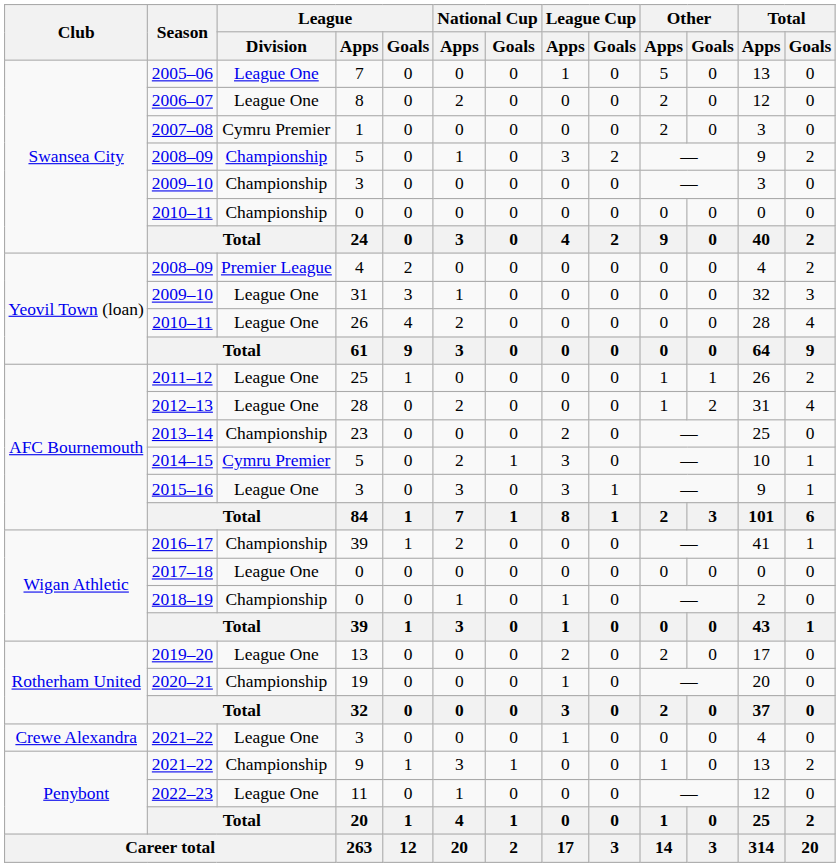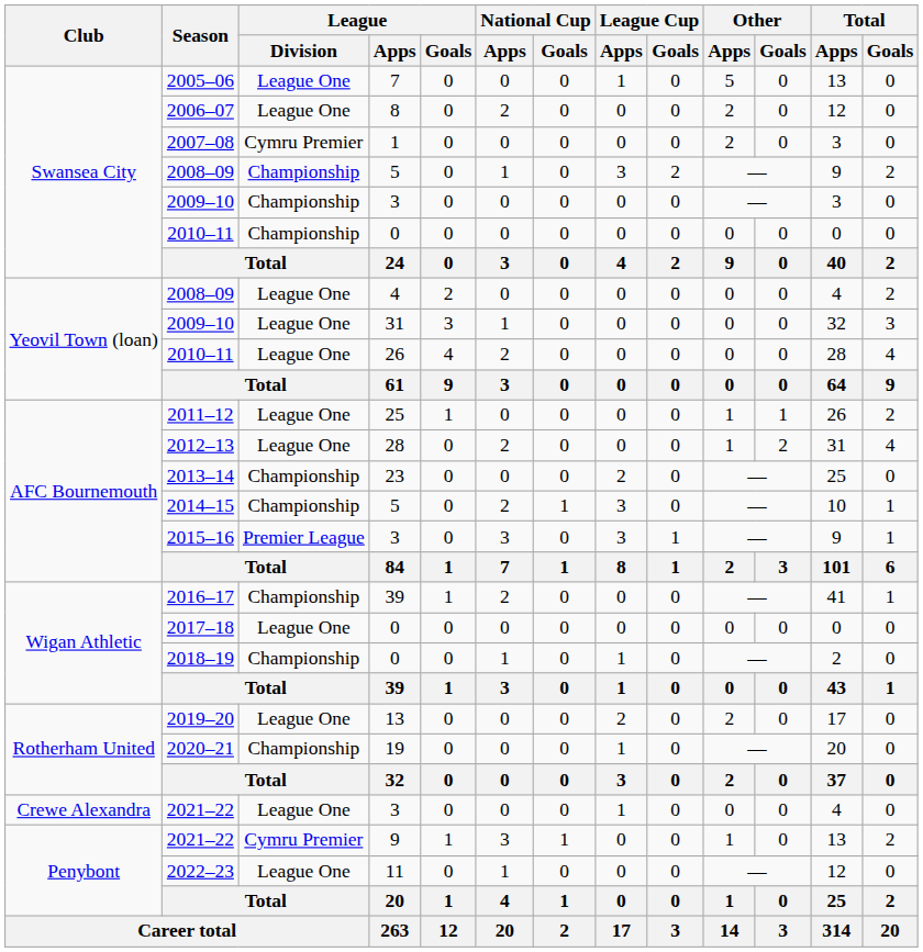 <table class="wikitable" style="text-align: center">
 <tr>
 <th rowspan="2">Club</th>
 <th rowspan="2">Season</th>
 <th colspan="3">League</th>
 <th colspan="2">National Cup</th>
 <th colspan="2">League Cup</th>
 <th colspan="2">Other</th>
 <th colspan="2">Total</th>
 </tr>
 <tr>
 <th>Division</th>
 <th>Apps</th>
 <th>Goals</th>
 <th>Apps</th>
 <th>Goals</th>
 <th>Apps</th>
 <th>Goals</th>
 <th>Apps</th>
 <th>Goals</th>
 <th>Apps</th>
 <th>Goals</th>
 </tr>
 <tr>
 <td rowspan="7"><a href='#'>Swansea City</a></td>
 <td><a href='#'>2005–06</a></td>
 <td><a href='#'>League One</a></td>
 <td>7</td>
 <td>0</td>
 <td>0</td>
 <td>0</td>
 <td>1</td>
 <td>0</td>
 <td>5</td>
 <td>0</td>
 <td>13</td>
 <td>0</td>
 </tr>
 <tr>
 <td><a href='#'>2006–07</a></td>
 <td>League One</td>
 <td>8</td>
 <td>0</td>
 <td>2</td>
 <td>0</td>
 <td>0</td>
 <td>0</td>
 <td>2</td>
 <td>0</td>
 <td>12</td>
 <td>0</td>
 </tr>
 <tr>
 <td><a href='#'>2007–08</a></td>
 <td>Cymru Premier</td>
 <td>1</td>
 <td>0</td>
 <td>0</td>
 <td>0</td>
 <td>0</td>
 <td>0</td>
 <td>2</td>
 <td>0</td>
 <td>3</td>
 <td>0</td>
 </tr>
 <tr>
 <td><a href='#'>2008–09</a></td>
 <td><a href='#'>Championship</a></td>
 <td>5</td>
 <td>0</td>
 <td>1</td>
 <td>0</td>
 <td>3</td>
 <td>2</td>
 <td colspan="2">—</td>
 <td>9</td>
 <td>2</td>
 </tr>
 <tr>
 <td><a href='#'>2009–10</a></td>
 <td>Championship</td>
 <td>3</td>
 <td>0</td>
 <td>0</td>
 <td>0</td>
 <td>0</td>
 <td>0</td>
 <td colspan="2">—</td>
 <td>3</td>
 <td>0</td>
 </tr>
 <tr>
 <td><a href='#'>2010–11</a></td>
 <td>Championship</td>
 <td>0</td>
 <td>0</td>
 <td>0</td>
 <td>0</td>
 <td>0</td>
 <td>0</td>
 <td>0</td>
 <td>0</td>
 <td>0</td>
 <td>0</td>
 </tr>
 <tr>
 <th colspan="2">Total</th>
 <th>24</th>
 <th>0</th>
 <th>3</th>
 <th>0</th>
 <th>4</th>
 <th>2</th>
 <th>9</th>
 <th>0</th>
 <th>40</th>
 <th>2</th>
 </tr>
 <tr>
 <td rowspan="4"><a href='#'>Yeovil Town</a> (loan)</td>
 <td><a href='#'>2008–09</a></td>
-<td><a href='#'>Premier League</a></td>
+<td>League One</td>
 <td>4</td>
 <td>2</td>
 <td>0</td>
 <td>0</td>
 <td>0</td>
 <td>0</td>
 <td>0</td>
 <td>0</td>
 <td>4</td>
 <td>2</td>
 </tr>
 <tr>
 <td><a href='#'>2009–10</a></td>
 <td>League One</td>
 <td>31</td>
 <td>3</td>
 <td>1</td>
 <td>0</td>
 <td>0</td>
 <td>0</td>
 <td>0</td>
 <td>0</td>
 <td>32</td>
 <td>3</td>
 </tr>
 <tr>
 <td><a href='#'>2010–11</a></td>
 <td>League One</td>
 <td>26</td>
 <td>4</td>
 <td>2</td>
 <td>0</td>
 <td>0</td>
 <td>0</td>
 <td>0</td>
 <td>0</td>
 <td>28</td>
 <td>4</td>
 </tr>
 <tr>
 <th colspan="2">Total</th>
 <th>61</th>
 <th>9</th>
 <th>3</th>
 <th>0</th>
 <th>0</th>
 <th>0</th>
 <th>0</th>
 <th>0</th>
 <th>64</th>
 <th>9</th>
 </tr>
 <tr>
 <td rowspan="6"><a href='#'>AFC Bournemouth</a></td>
 <td><a href='#'>2011–12</a></td>
 <td>League One</td>
 <td>25</td>
 <td>1</td>
 <td>0</td>
 <td>0</td>
 <td>0</td>
 <td>0</td>
 <td>1</td>
 <td>1</td>
 <td>26</td>
 <td>2</td>
 </tr>
 <tr>
 <td><a href='#'>2012–13</a></td>
 <td>League One</td>
 <td>28</td>
 <td>0</td>
 <td>2</td>
 <td>0</td>
 <td>0</td>
 <td>0</td>
 <td>1</td>
 <td>2</td>
 <td>31</td>
 <td>4</td>
 </tr>
 <tr>
 <td><a href='#'>2013–14</a></td>
 <td>Championship</td>
 <td>23</td>
 <td>0</td>
 <td>0</td>
 <td>0</td>
 <td>2</td>
 <td>0</td>
 <td colspan="2">—</td>
 <td>25</td>
 <td>0</td>
 </tr>
 <tr>
 <td><a href='#'>2014–15</a></td>
-<td><a href='#'>Cymru Premier</a></td>
+<td>Championship</td>
 <td>5</td>
 <td>0</td>
 <td>2</td>
 <td>1</td>
 <td>3</td>
 <td>0</td>
 <td colspan="2">—</td>
 <td>10</td>
 <td>1</td>
 </tr>
 <tr>
 <td><a href='#'>2015–16</a></td>
-<td>League One</td>
+<td><a href='#'>Premier League</a></td>
 <td>3</td>
 <td>0</td>
 <td>3</td>
 <td>0</td>
 <td>3</td>
 <td>1</td>
 <td colspan="2">—</td>
 <td>9</td>
 <td>1</td>
 </tr>
 <tr>
 <th colspan="2">Total</th>
 <th>84</th>
 <th>1</th>
 <th>7</th>
 <th>1</th>
 <th>8</th>
 <th>1</th>
 <th>2</th>
 <th>3</th>
 <th>101</th>
 <th>6</th>
 </tr>
 <tr>
 <td rowspan="4"><a href='#'>Wigan Athletic</a></td>
 <td><a href='#'>2016–17</a></td>
 <td>Championship</td>
 <td>39</td>
 <td>1</td>
 <td>2</td>
 <td>0</td>
 <td>0</td>
 <td>0</td>
 <td colspan="2">—</td>
 <td>41</td>
 <td>1</td>
 </tr>
 <tr>
 <td><a href='#'>2017–18</a></td>
 <td>League One</td>
 <td>0</td>
 <td>0</td>
 <td>0</td>
 <td>0</td>
 <td>0</td>
 <td>0</td>
 <td>0</td>
 <td>0</td>
 <td>0</td>
 <td>0</td>
 </tr>
 <tr>
 <td><a href='#'>2018–19</a></td>
 <td>Championship</td>
 <td>0</td>
 <td>0</td>
 <td>1</td>
 <td>0</td>
 <td>1</td>
 <td>0</td>
 <td colspan="2">—</td>
 <td>2</td>
 <td>0</td>
 </tr>
 <tr>
 <th colspan="2">Total</th>
 <th>39</th>
 <th>1</th>
 <th>3</th>
 <th>0</th>
 <th>1</th>
 <th>0</th>
 <th>0</th>
 <th>0</th>
 <th>43</th>
 <th>1</th>
 </tr>
 <tr>
 <td rowspan=3><a href='#'>Rotherham United</a></td>
 <td><a href='#'>2019–20</a></td>
 <td>League One</td>
 <td>13</td>
 <td>0</td>
 <td>0</td>
 <td>0</td>
 <td>2</td>
 <td>0</td>
 <td>2</td>
 <td>0</td>
 <td>17</td>
 <td>0</td>
 </tr>
 <tr>
 <td><a href='#'>2020–21</a></td>
 <td>Championship</td>
 <td>19</td>
 <td>0</td>
 <td>0</td>
 <td>0</td>
 <td>1</td>
 <td>0</td>
 <td colspan="2">—</td>
 <td>20</td>
 <td>0</td>
 </tr>
 <tr>
 <th colspan=2>Total</th>
 <th>32</th>
 <th>0</th>
 <th>0</th>
 <th>0</th>
 <th>3</th>
 <th>0</th>
 <th>2</th>
 <th>0</th>
 <th>37</th>
 <th>0</th>
 </tr>
 <tr>
 <td><a href='#'>Crewe Alexandra</a></td>
 <td><a href='#'>2021–22</a></td>
 <td>League One</td>
 <td>3</td>
 <td>0</td>
 <td>0</td>
 <td>0</td>
 <td>1</td>
 <td>0</td>
 <td>0</td>
 <td>0</td>
 <td>4</td>
 <td>0</td>
 </tr>
 <tr>
 <td rowspan=3><a href='#'>Penybont</a></td>
 <td><a href='#'>2021–22</a></td>
-<td>Championship</td>
+<td><a href='#'>Cymru Premier</a></td>
 <td>9</td>
 <td>1</td>
 <td>3</td>
 <td>1</td>
 <td>0</td>
 <td>0</td>
 <td>1</td>
 <td>0</td>
 <td>13</td>
 <td>2</td>
 </tr>
 <tr>
 <td><a href='#'>2022–23</a></td>
 <td>League One</td>
 <td>11</td>
 <td>0</td>
 <td>1</td>
 <td>0</td>
 <td>0</td>
 <td>0</td>
 <td colspan="2">—</td>
 <td>12</td>
 <td>0</td>
 </tr>
 <tr>
 <th colspan=2>Total</th>
 <th>20</th>
 <th>1</th>
 <th>4</th>
 <th>1</th>
 <th>0</th>
 <th>0</th>
 <th>1</th>
 <th>0</th>
 <th>25</th>
 <th>2</th>
 </tr>
 <tr>
 <th colspan=3>Career total</th>
 <th>263</th>
 <th>12</th>
 <th>20</th>
 <th>2</th>
 <th>17</th>
 <th>3</th>
 <th>14</th>
 <th>3</th>
 <th>314</th>
 <th>20</th>
 </tr>
 </table>
